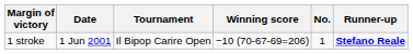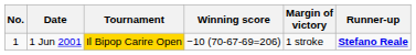 <table class="wikitable" style="font-size:95%;">
 <tr>
-<th>Margin of<br>victory</th>
+<th>No.</th>
 <th>Date</th>
 <th>Tournament</th>
 <th>Winning score</th>
-<th>No.</th>
+<th>Margin of<br>victory</th>
 <th>Runner-up</th>
 </tr>
 <tr>
+<td align=center>1</td>
+<td align=right>1 Jun <a href='#'>2001</a></td>
+<td style="background: gold;">Il Bipop Carire Open</td>
+<td>−10 (70-67-69=206)</td>
 <td>1 stroke</td>
-<td align=right>1 Jun <a href='#'>2001</a></td>
-<td>Il Bipop Carire Open</td>
-<td>−10 (70-67-69=206)</td>
-<td align=center>1</td>
 <td><strong> <a href='#'>Stefano Reale</a></strong></td>
 </tr>
 </table>
